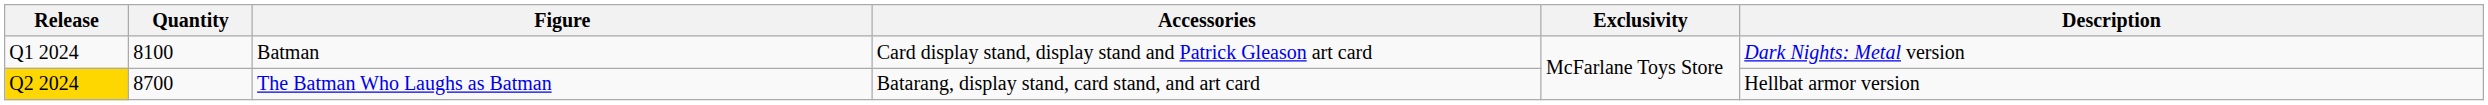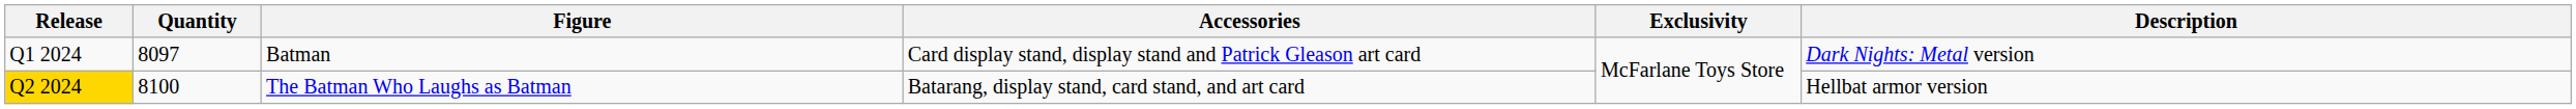 <table class="wikitable" style="width:100%;">
 <tr>
 <th width=5%!scope="col">Release</th>
 <th width=5%!scope="col">Quantity</th>
 <th width=25%!scope="col">Figure</th>
 <th width=27%!scope="col">Accessories</th>
 <th width=8%!scope="col">Exclusivity</th>
 <th width=35%!scope="col">Description</th>
 </tr>
 <tr>
 <td>Q1 2024</td>
-<td>8100</td>
+<td>8097</td>
 <td>Batman</td>
 <td>Card display stand, display stand and <a href='#'>Patrick Gleason</a> art card</td>
 <td rowspan=2>McFarlane Toys Store</td>
 <td><em><a href='#'>Dark Nights: Metal</a></em> version</td>
 </tr>
 <tr>
 <td style="background: gold;">Q2 2024</td>
-<td>8700</td>
+<td>8100</td>
 <td><a href='#'>The Batman Who Laughs as Batman</a></td>
 <td>Batarang, display stand, card stand, and art card</td>
 <td>Hellbat armor version</td>
 </tr>
 </table>
